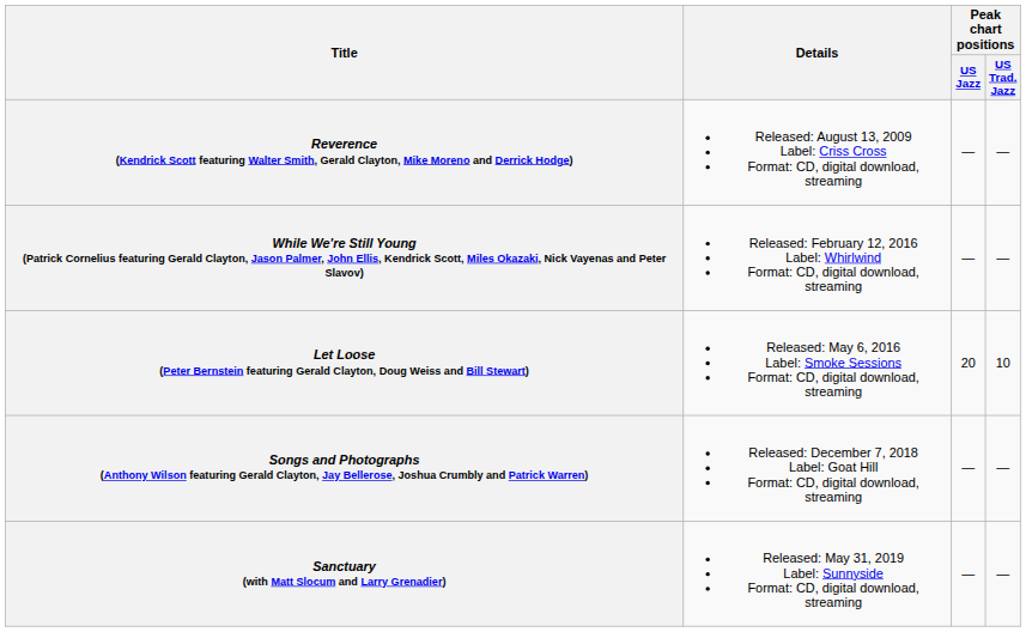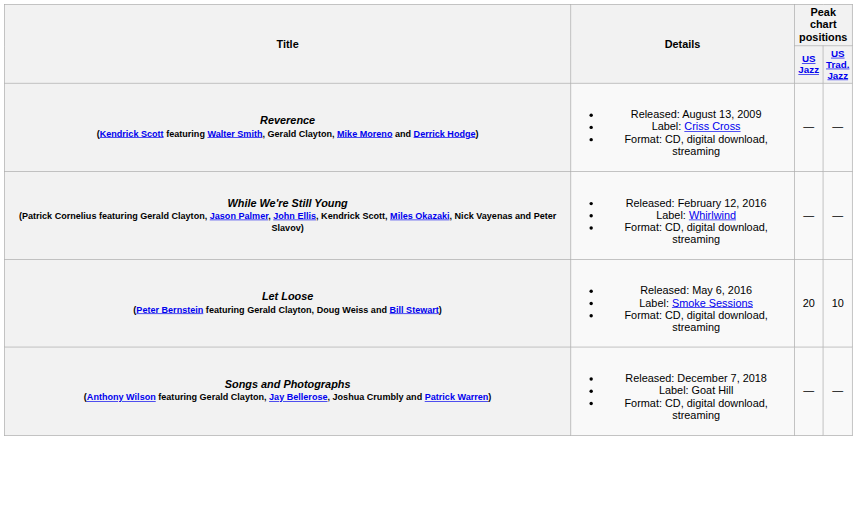 <table class="wikitable plainrowheaders" style="text-align:center;">
 <tr>
 <th scope="col" rowspan="2">Title</th>
 <th scope="col" rowspan="2">Details</th>
 <th scope="col" colspan="2">Peak chart positions</th>
 </tr>
 <tr>
 <th scope="col" style="width:2.5em;font-size:90%;"><a href='#'>US<br>Jazz</a><br></th>
 <th scope="col" style="width:2.5em;font-size:90%;"><a href='#'>US<br>Trad.<br>Jazz</a><br></th>
 </tr>
 <tr>
 <th scope="row"><em>Reverence</em><br><small>(<a href='#'>Kendrick Scott</a> featuring <a href='#'>Walter Smith</a>, Gerald Clayton, <a href='#'>Mike Moreno</a> and <a href='#'>Derrick Hodge</a>)</small></th>
 <td><br><ul><li>Released: August 13, 2009</li><li>Label: <a href='#'>Criss Cross</a></li><li>Format: CD, digital download, streaming</li></ul></td>
 <td>—</td>
 <td>—</td>
 </tr>
 <tr>
 <th scope="row"><em>While We're Still Young</em><br><small>(Patrick Cornelius featuring Gerald Clayton, <a href='#'>Jason Palmer</a>, <a href='#'>John Ellis</a>, Kendrick Scott, <a href='#'>Miles Okazaki</a>, Nick Vayenas and Peter Slavov)</small></th>
 <td><br><ul><li>Released: February 12, 2016</li><li>Label: <a href='#'>Whirlwind</a></li><li>Format: CD, digital download, streaming</li></ul></td>
 <td>—</td>
 <td>—</td>
 </tr>
 <tr>
 <th scope="row"><em>Let Loose</em><br><small>(<a href='#'>Peter Bernstein</a> featuring Gerald Clayton, Doug Weiss and <a href='#'>Bill Stewart</a>)</small></th>
 <td><br><ul><li>Released: May 6, 2016</li><li>Label: <a href='#'>Smoke Sessions</a></li><li>Format: CD, digital download, streaming</li></ul></td>
 <td>20</td>
 <td>10</td>
 </tr>
 <tr>
 <th scope="row"><em>Songs and Photographs</em><br><small>(<a href='#'>Anthony Wilson</a> featuring Gerald Clayton, <a href='#'>Jay Bellerose</a>, Joshua Crumbly and <a href='#'>Patrick Warren</a>)</small></th>
 <td><br><ul><li>Released: December 7, 2018</li><li>Label: Goat Hill</li><li>Format: CD, digital download, streaming</li></ul></td>
 <td>—</td>
 <td>—</td>
 </tr>
-<tr>
-<th scope="row"><em>Sanctuary</em><br><small>(with <a href='#'>Matt Slocum</a> and <a href='#'>Larry Grenadier</a>)</small></th>
-<td><br><ul><li>Released: May 31, 2019</li><li>Label: <a href='#'>Sunnyside</a></li><li>Format: CD, digital download, streaming</li></ul></td>
-<td>—</td>
-<td>—</td>
-</tr>
 </table>
